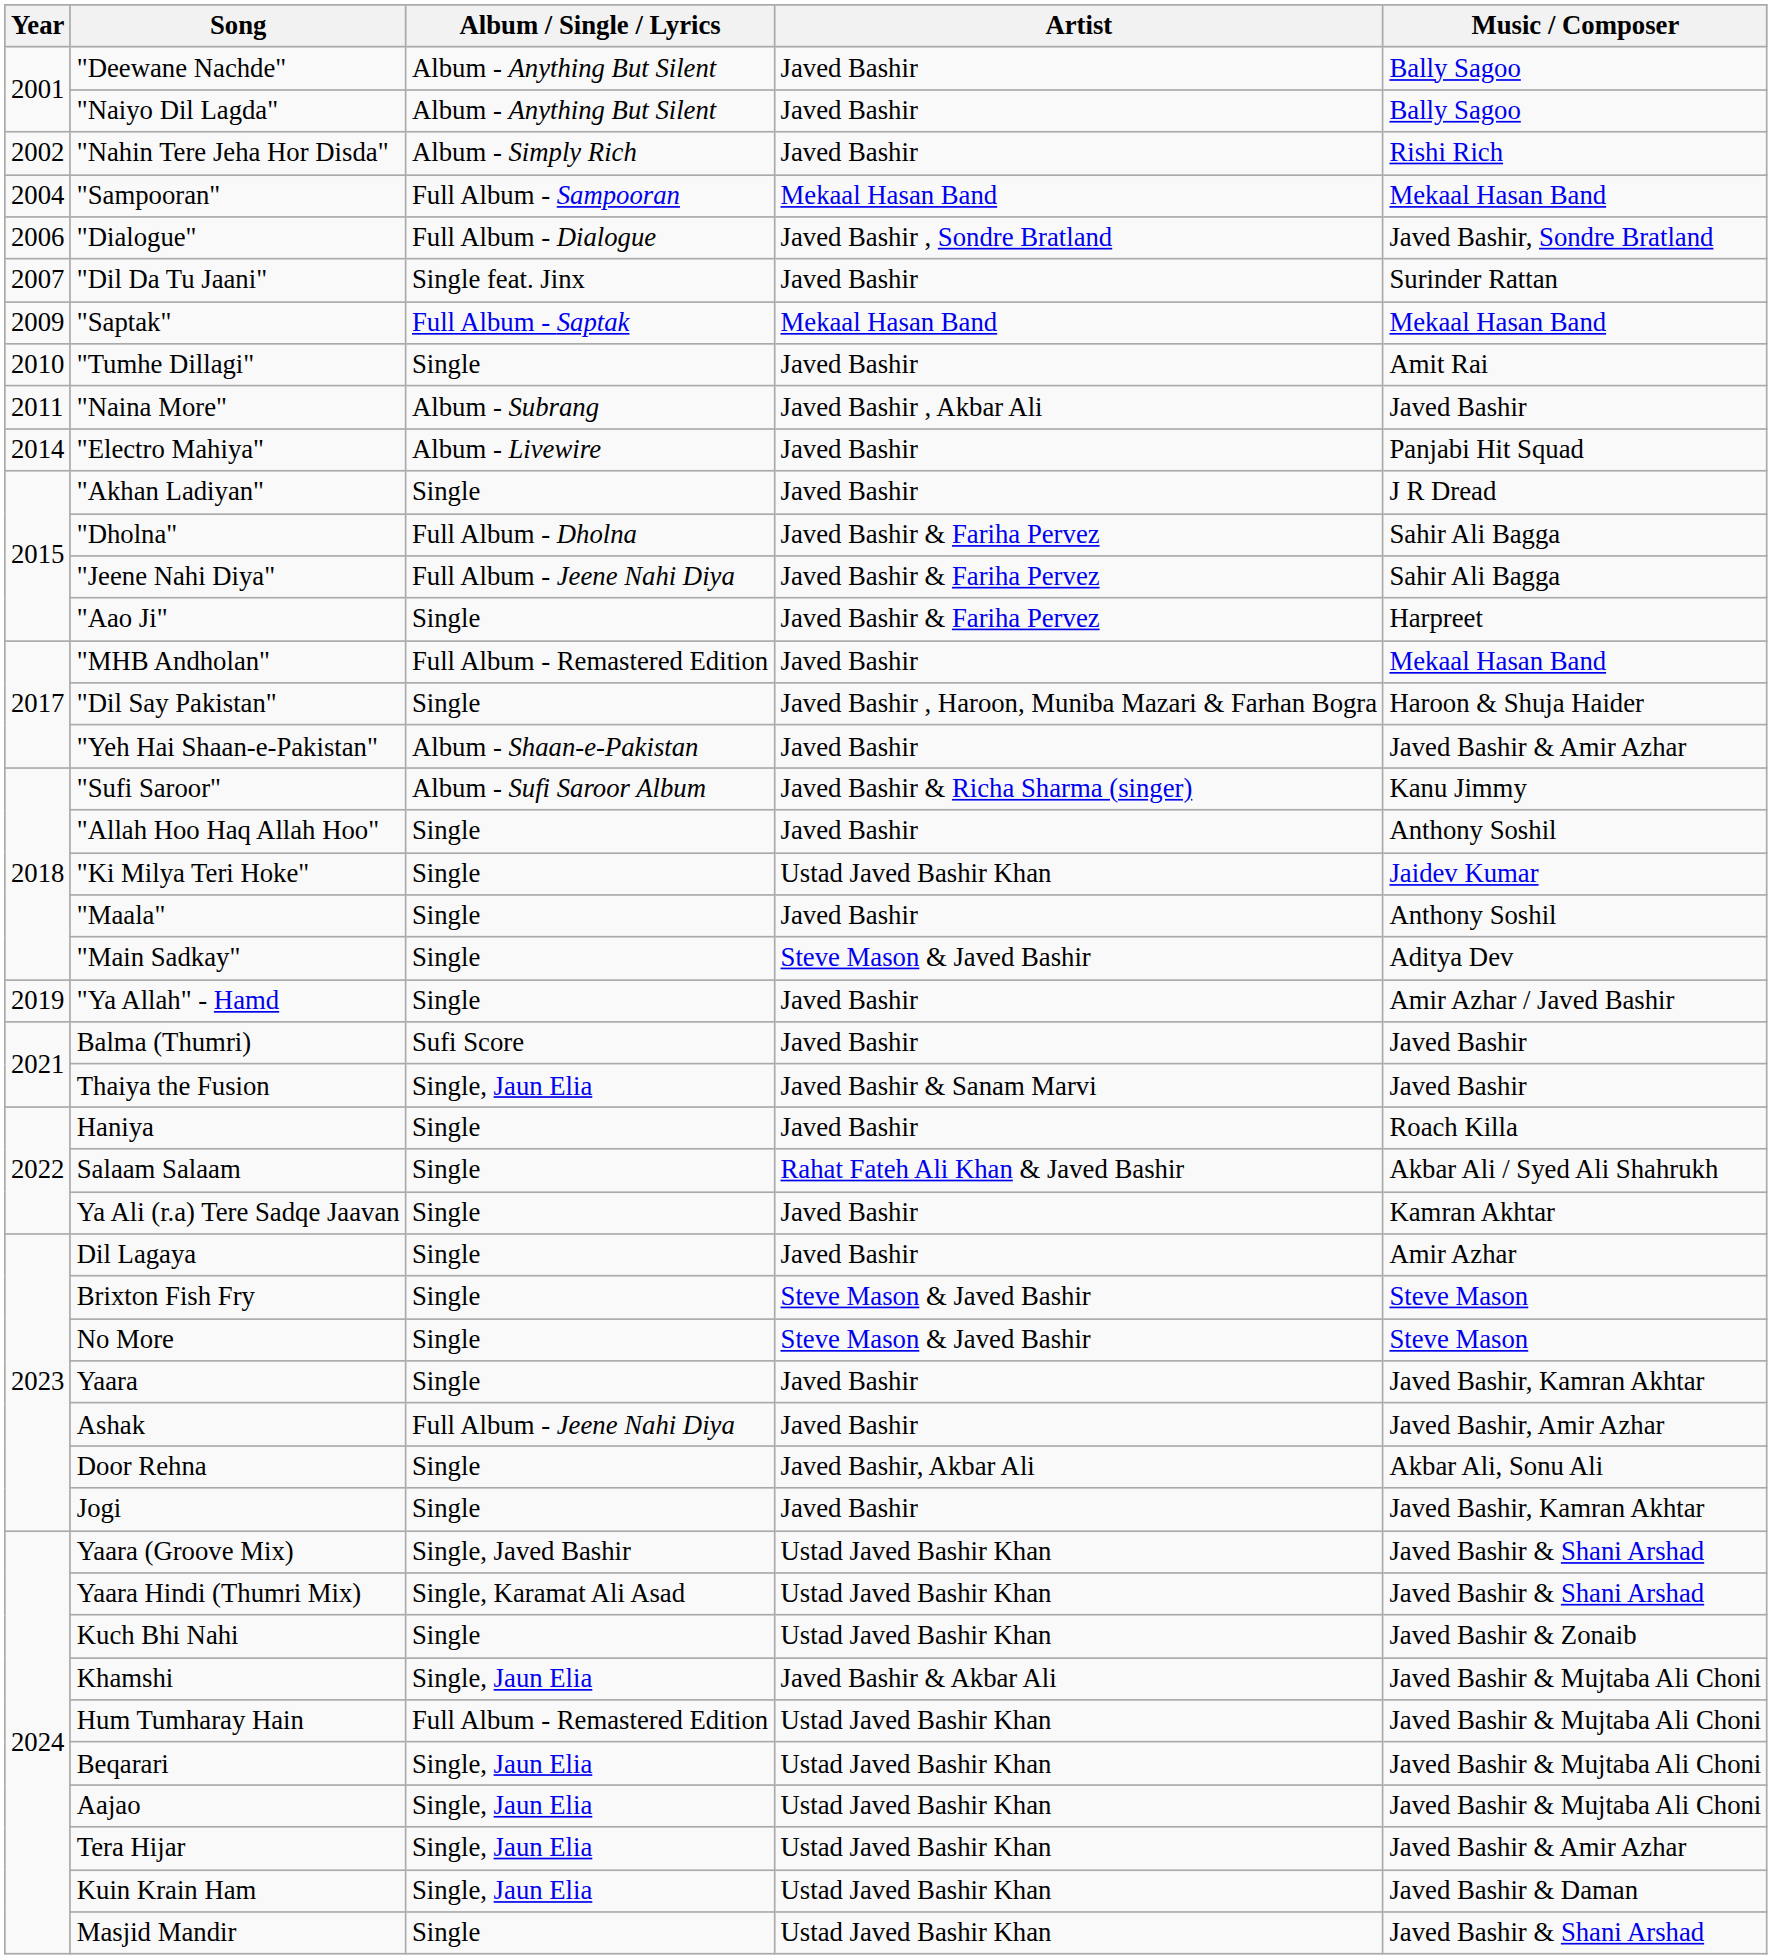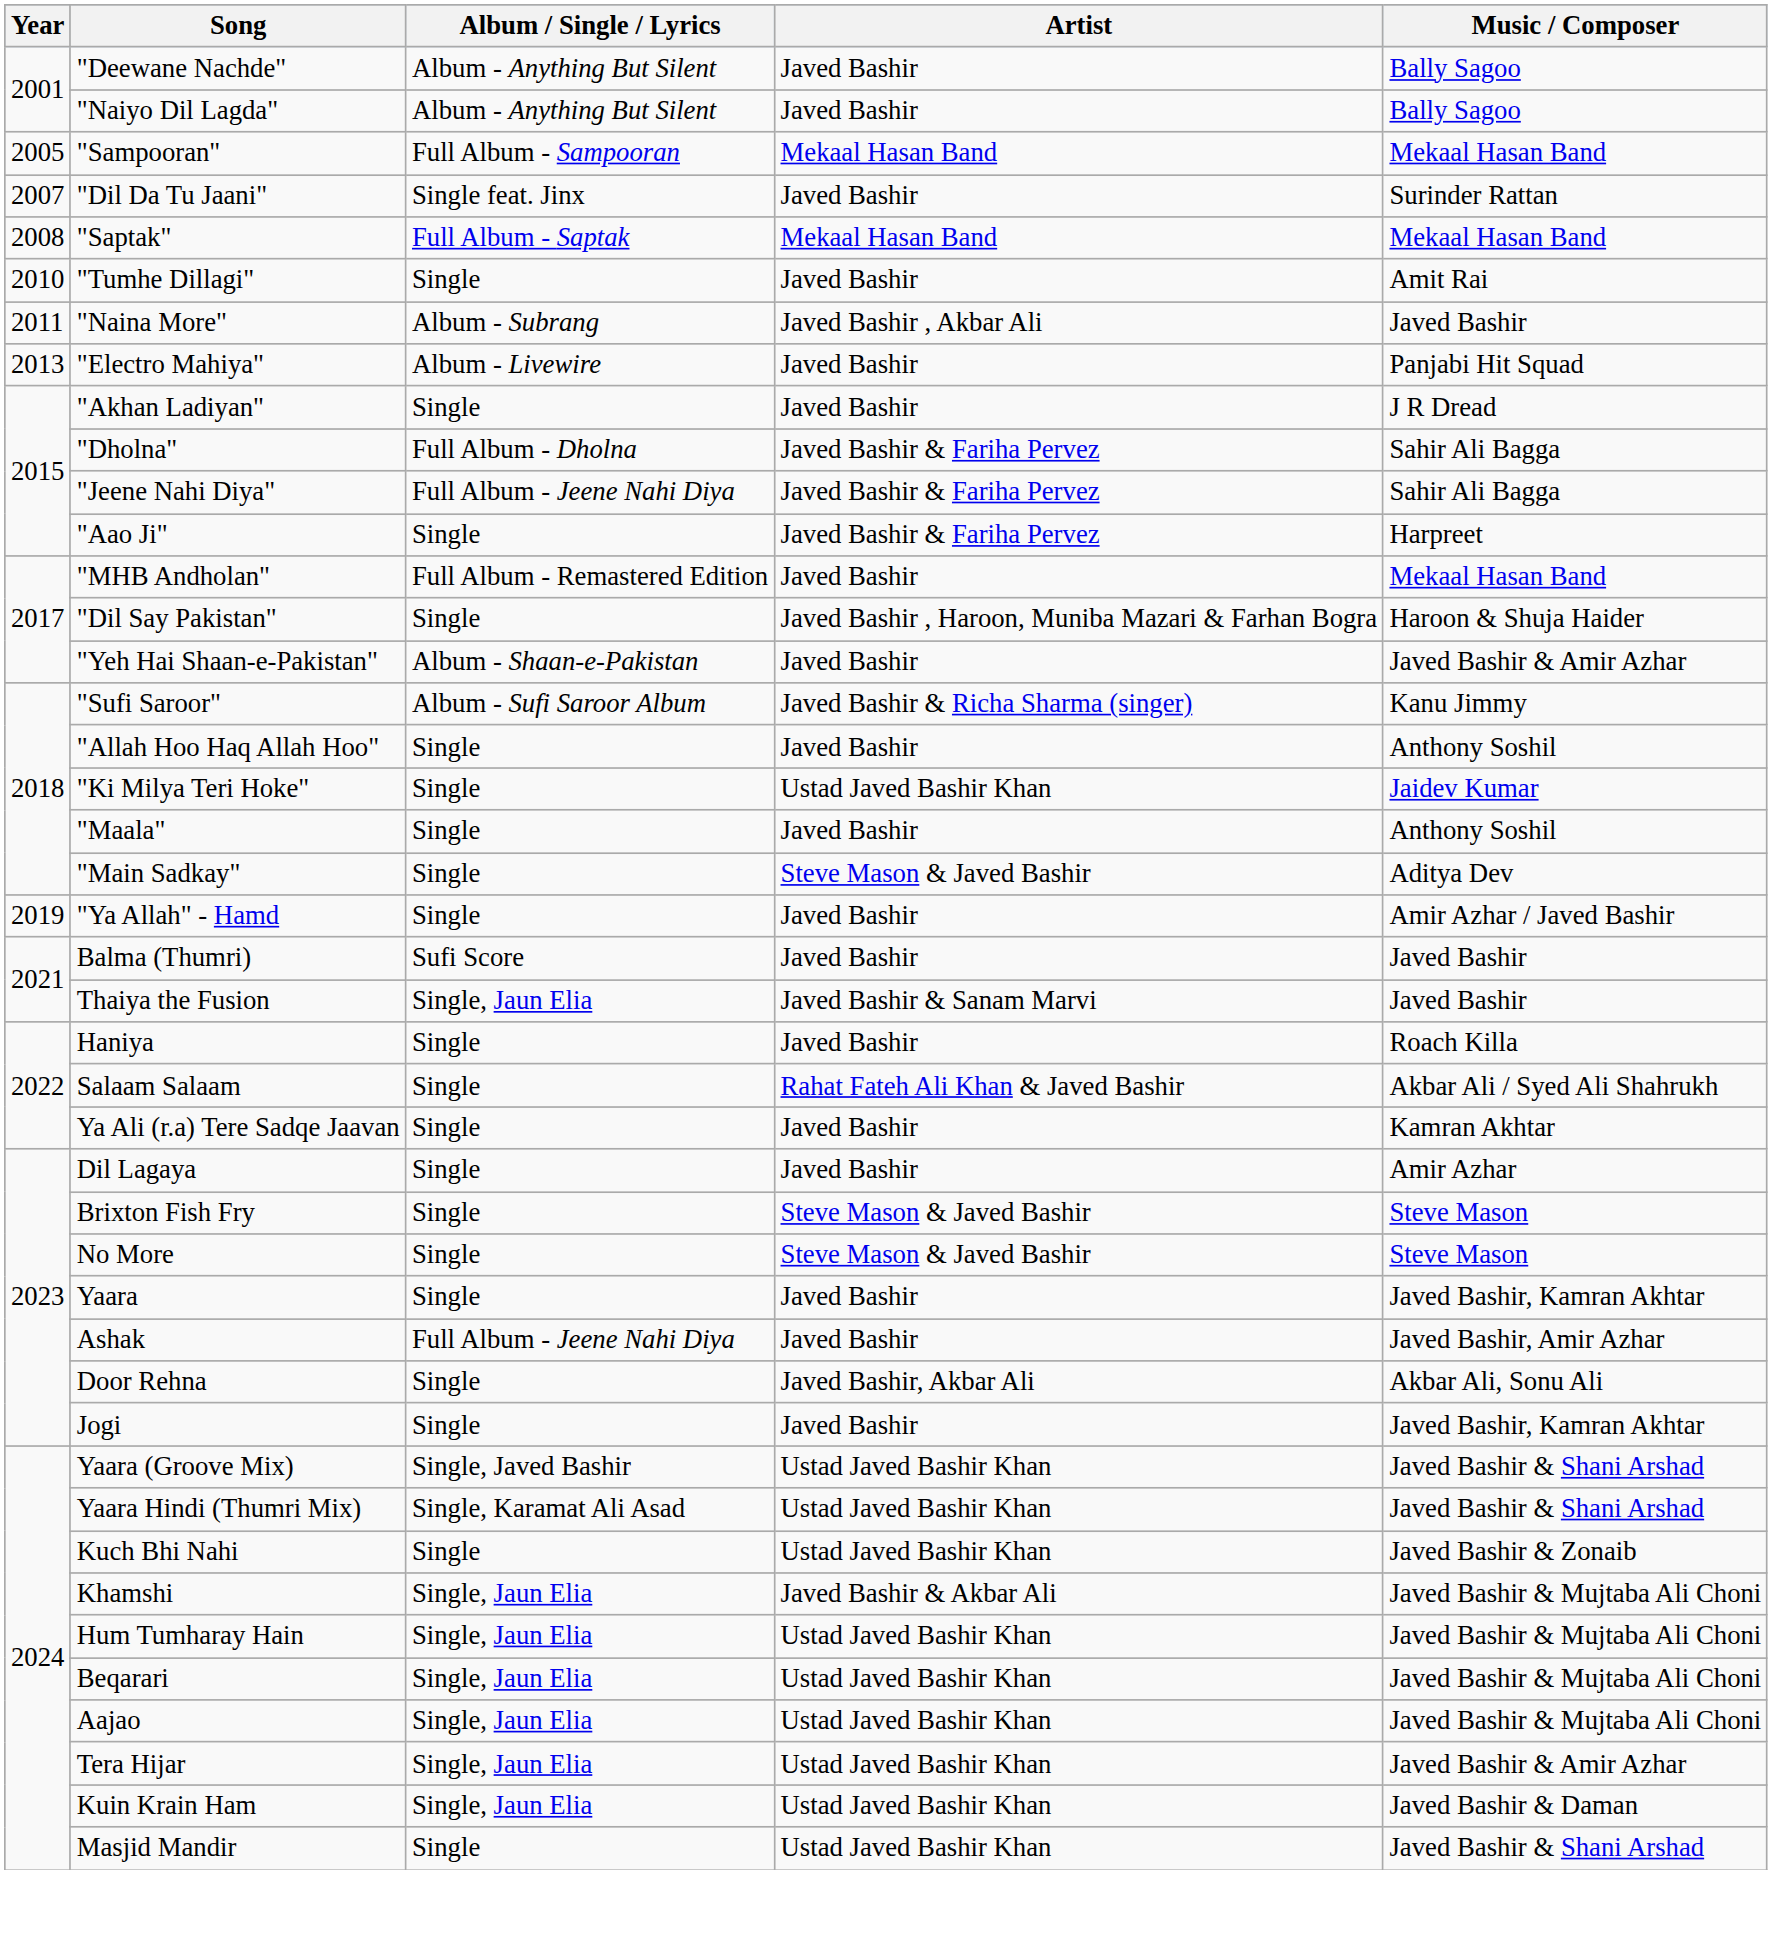 <table class="wikitable">
 <tr style="background:#b0c4de; text-align:center;">
 <th>Year</th>
 <th>Song</th>
 <th>Album / Single / Lyrics</th>
 <th>Artist</th>
 <th>Music / Composer</th>
 </tr>
 <tr>
 <td rowspan="2">2001</td>
 <td>"Deewane Nachde"</td>
 <td>Album - <em>Anything But Silent</em></td>
 <td>Javed Bashir</td>
 <td><a href='#'>Bally Sagoo</a></td>
 </tr>
 <tr>
 <td>"Naiyo Dil Lagda"</td>
 <td>Album - <em>Anything But Silent</em></td>
 <td>Javed Bashir</td>
 <td><a href='#'>Bally Sagoo</a></td>
 </tr>
 <tr>
-<td rowspan="1">2002</td>
-<td>"Nahin Tere Jeha Hor Disda"</td>
-<td>Album - <em>Simply Rich</em></td>
-<td>Javed Bashir</td>
-<td><a href='#'>Rishi Rich</a></td>
-</tr>
-<tr>
-<td rowspan="1">2004</td>
+<td rowspan="1">2005</td>
 <td>"Sampooran"</td>
 <td>Full Album - <em><a href='#'>Sampooran</a></em></td>
 <td><a href='#'>Mekaal Hasan Band</a></td>
 <td><a href='#'>Mekaal Hasan Band</a></td>
-</tr>
-<tr>
-<td rowspan="1">2006</td>
-<td>"Dialogue"</td>
-<td>Full Album - <em>Dialogue</em></td>
-<td>Javed Bashir , <a href='#'>Sondre Bratland</a></td>
-<td>Javed Bashir, <a href='#'>Sondre Bratland</a></td>
 </tr>
 <tr>
 <td rowspan="1">2007</td>
 <td>"Dil Da Tu Jaani"</td>
 <td>Single feat. Jinx</td>
 <td>Javed Bashir</td>
 <td>Surinder Rattan</td>
 </tr>
 <tr>
-<td rowspan="1">2009</td>
+<td rowspan="1">2008</td>
 <td>"Saptak"</td>
 <td><a href='#'>Full Album - <em>Saptak</em></a></td>
 <td><a href='#'>Mekaal Hasan Band</a></td>
 <td><a href='#'>Mekaal Hasan Band</a></td>
 </tr>
 <tr>
 <td rowspan="1">2010</td>
 <td>"Tumhe Dillagi"</td>
 <td>Single</td>
 <td>Javed Bashir</td>
 <td>Amit Rai</td>
 </tr>
 <tr>
 <td rowspan="1">2011</td>
 <td>"Naina More"</td>
 <td>Album - <em>Subrang</em></td>
 <td>Javed Bashir , Akbar Ali</td>
 <td>Javed Bashir</td>
 </tr>
 <tr>
-<td rowspan="1">2014</td>
+<td rowspan="1">2013</td>
 <td>"Electro Mahiya"</td>
 <td>Album - <em>Livewire</em></td>
 <td>Javed Bashir</td>
 <td>Panjabi Hit Squad</td>
 </tr>
 <tr>
 <td rowspan="4">2015</td>
 <td>"Akhan Ladiyan"</td>
 <td>Single</td>
 <td>Javed Bashir</td>
 <td>J R Dread</td>
 </tr>
 <tr>
 <td>"Dholna"</td>
 <td>Full Album - <em>Dholna</em></td>
 <td>Javed Bashir & <a href='#'>Fariha Pervez</a></td>
 <td>Sahir Ali Bagga</td>
 </tr>
 <tr>
 <td>"Jeene Nahi Diya"</td>
 <td>Full Album - <em>Jeene Nahi Diya</em></td>
 <td>Javed Bashir & <a href='#'>Fariha Pervez</a></td>
 <td>Sahir Ali Bagga</td>
 </tr>
 <tr>
 <td>"Aao Ji"</td>
 <td>Single</td>
 <td>Javed Bashir & <a href='#'>Fariha Pervez</a></td>
 <td>Harpreet</td>
 </tr>
 <tr>
 <td rowspan="3">2017</td>
 <td>"MHB Andholan"</td>
 <td>Full Album - Remastered Edition</td>
 <td>Javed Bashir</td>
 <td><a href='#'>Mekaal Hasan Band</a></td>
 </tr>
 <tr>
 <td>"Dil Say Pakistan"</td>
 <td>Single</td>
 <td>Javed Bashir , Haroon, Muniba Mazari & Farhan Bogra</td>
 <td>Haroon & Shuja Haider</td>
 </tr>
 <tr>
 <td>"Yeh Hai Shaan-e-Pakistan"</td>
 <td>Album - <em>Shaan-e-Pakistan</em></td>
 <td>Javed Bashir</td>
 <td>Javed Bashir & Amir Azhar</td>
 </tr>
 <tr>
 <td rowspan="5">2018</td>
 <td>"Sufi Saroor"</td>
 <td>Album - <em>Sufi Saroor Album</em></td>
 <td>Javed Bashir & <a href='#'>Richa Sharma (singer)</a></td>
 <td>Kanu Jimmy</td>
 </tr>
 <tr>
 <td>"Allah Hoo Haq Allah Hoo"</td>
 <td>Single</td>
 <td>Javed Bashir</td>
 <td>Anthony Soshil</td>
 </tr>
 <tr>
 <td>"Ki Milya Teri Hoke"</td>
 <td>Single</td>
 <td>Ustad Javed Bashir Khan</td>
 <td><a href='#'>Jaidev Kumar</a></td>
 </tr>
 <tr>
 <td>"Maala"</td>
 <td>Single</td>
 <td>Javed Bashir</td>
 <td>Anthony Soshil</td>
 </tr>
 <tr>
 <td>"Main Sadkay"</td>
 <td>Single</td>
 <td><a href='#'>Steve Mason</a> & Javed Bashir</td>
 <td>Aditya Dev</td>
 </tr>
 <tr>
 <td>2019</td>
 <td>"Ya Allah" - <a href='#'>Hamd</a></td>
 <td>Single</td>
 <td>Javed Bashir</td>
 <td>Amir Azhar / Javed Bashir</td>
 </tr>
 <tr>
 <td rowspan="2">2021</td>
 <td>Balma (Thumri)</td>
 <td>Sufi Score</td>
 <td>Javed Bashir</td>
 <td>Javed Bashir</td>
 </tr>
 <tr>
 <td>Thaiya the Fusion</td>
 <td>Single, <a href='#'>Jaun Elia</a></td>
 <td>Javed Bashir & Sanam Marvi</td>
 <td>Javed Bashir</td>
 </tr>
 <tr>
 <td rowspan="3">2022</td>
 <td>Haniya</td>
 <td>Single</td>
 <td>Javed Bashir</td>
 <td>Roach Killa</td>
 </tr>
 <tr>
 <td>Salaam Salaam</td>
 <td>Single</td>
 <td><a href='#'>Rahat Fateh Ali Khan</a> & Javed Bashir</td>
 <td>Akbar Ali / Syed Ali Shahrukh</td>
 </tr>
 <tr>
 <td>Ya Ali (r.a) Tere Sadqe Jaavan</td>
 <td>Single</td>
 <td>Javed Bashir</td>
 <td>Kamran Akhtar</td>
 </tr>
 <tr>
 <td rowspan="7">2023</td>
 <td>Dil Lagaya</td>
 <td>Single</td>
 <td>Javed Bashir</td>
 <td>Amir Azhar</td>
 </tr>
 <tr>
 <td>Brixton Fish Fry</td>
 <td>Single</td>
 <td><a href='#'>Steve Mason</a> & Javed Bashir</td>
 <td><a href='#'>Steve Mason</a></td>
 </tr>
 <tr>
 <td>No More</td>
 <td>Single</td>
 <td><a href='#'>Steve Mason</a> & Javed Bashir</td>
 <td><a href='#'>Steve Mason</a></td>
 </tr>
 <tr>
 <td>Yaara</td>
 <td>Single</td>
 <td>Javed Bashir</td>
 <td>Javed Bashir, Kamran Akhtar</td>
 </tr>
 <tr>
 <td>Ashak</td>
 <td>Full Album - <em>Jeene Nahi Diya</em></td>
 <td>Javed Bashir</td>
 <td>Javed Bashir, Amir Azhar</td>
 </tr>
 <tr>
 <td>Door Rehna</td>
 <td>Single</td>
 <td>Javed Bashir, Akbar Ali</td>
 <td>Akbar Ali, Sonu Ali</td>
 </tr>
 <tr>
 <td>Jogi</td>
 <td>Single</td>
 <td>Javed Bashir</td>
 <td>Javed Bashir, Kamran Akhtar</td>
 </tr>
 <tr>
 <td rowspan="10">2024</td>
 <td>Yaara (Groove Mix)</td>
 <td>Single, Javed Bashir</td>
 <td>Ustad Javed Bashir Khan</td>
 <td>Javed Bashir & <a href='#'>Shani Arshad</a></td>
 </tr>
 <tr>
 <td>Yaara Hindi (Thumri Mix)</td>
 <td>Single, Karamat Ali Asad</td>
 <td>Ustad Javed Bashir Khan</td>
 <td>Javed Bashir & <a href='#'>Shani Arshad</a></td>
 </tr>
 <tr>
 <td>Kuch Bhi Nahi</td>
 <td>Single</td>
 <td>Ustad Javed Bashir Khan</td>
 <td>Javed Bashir & Zonaib</td>
 </tr>
 <tr>
 <td>Khamshi</td>
 <td>Single, <a href='#'>Jaun Elia</a></td>
 <td>Javed Bashir & Akbar Ali</td>
 <td>Javed Bashir & Mujtaba Ali Choni</td>
 </tr>
 <tr>
 <td>Hum Tumharay Hain</td>
-<td>Full Album - Remastered Edition</td>
+<td>Single, <a href='#'>Jaun Elia</a></td>
 <td>Ustad Javed Bashir Khan</td>
 <td>Javed Bashir & Mujtaba Ali Choni</td>
 </tr>
 <tr>
 <td>Beqarari</td>
 <td>Single, <a href='#'>Jaun Elia</a></td>
 <td>Ustad Javed Bashir Khan</td>
 <td>Javed Bashir & Mujtaba Ali Choni</td>
 </tr>
 <tr>
 <td>Aajao</td>
 <td>Single, <a href='#'>Jaun Elia</a></td>
 <td>Ustad Javed Bashir Khan</td>
 <td>Javed Bashir & Mujtaba Ali Choni</td>
 </tr>
 <tr>
 <td>Tera Hijar</td>
 <td>Single, <a href='#'>Jaun Elia</a></td>
 <td>Ustad Javed Bashir Khan</td>
 <td>Javed Bashir & Amir Azhar</td>
 </tr>
 <tr>
 <td>Kuin Krain Ham</td>
 <td>Single, <a href='#'>Jaun Elia</a></td>
 <td>Ustad Javed Bashir Khan</td>
 <td>Javed Bashir & Daman</td>
 </tr>
 <tr>
 <td>Masjid Mandir</td>
 <td>Single</td>
 <td>Ustad Javed Bashir Khan</td>
 <td>Javed Bashir & <a href='#'>Shani Arshad</a></td>
 </tr>
 </table>
